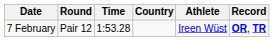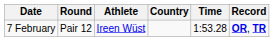 <table class="wikitable" style="text-align:center">
 <tr>
 <th>Date</th>
 <th>Round</th>
+<th>Athlete</th>
+<th>Country</th>
 <th>Time</th>
-<th>Country</th>
-<th>Athlete</th>
 <th>Record</th>
 </tr>
 <tr>
 <td>7 February</td>
 <td>Pair 12</td>
+<td align=left><a href='#'>Ireen Wüst</a></td>
+<td align=left></td>
 <td>1:53.28</td>
-<td align=left></td>
-<td align=left><a href='#'>Ireen Wüst</a></td>
 <td><strong><a href='#'>OR</a></strong>, <strong><a href='#'>TR</a></strong></td>
 </tr>
 </table>
